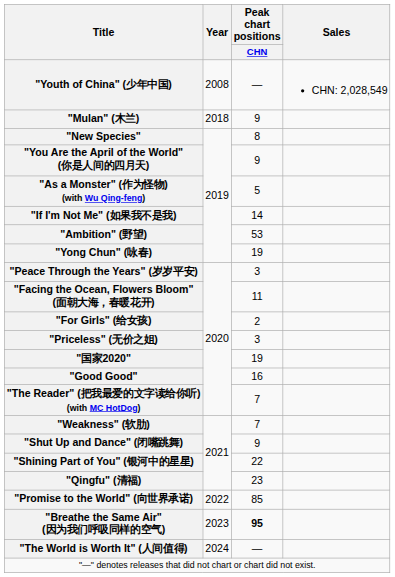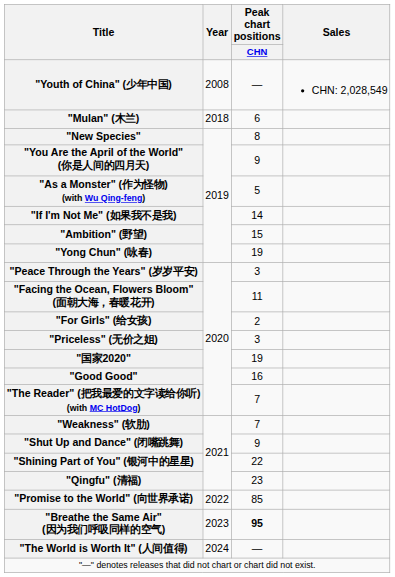 <table class="wikitable plainrowheaders" style="text-align:center;">
 <tr>
 <th rowspan="2" scope="col">Title</th>
 <th rowspan="2" scope="col">Year</th>
 <th>Peak chart positions</th>
 <th rowspan="2">Sales</th>
 </tr>
 <tr>
 <th scope="col" style="width:3em;font-size:90%;"><a href='#'>CHN</a><br></th>
 </tr>
 <tr>
 <th scope="row">"Youth of China" (少年中国)</th>
 <td>2008</td>
 <td>—</td>
 <td><br><ul><li>CHN: 2,028,549</li></ul></td>
 </tr>
 <tr>
 <th scope="row">"Mulan" (木兰)</th>
 <td>2018</td>
-<td>9</td>
+<td>6</td>
 <td></td>
 </tr>
 <tr>
 <th scope="row">"New Species"</th>
 <td rowspan="6">2019</td>
 <td>8</td>
 <td></td>
 </tr>
 <tr>
 <th scope="row">"You Are the April of the World"<br>(你是人间的四月天)</th>
 <td>9</td>
 <td></td>
 </tr>
 <tr>
 <th scope="row">"As a Monster" (作为怪物)<br><small>(with <a href='#'>Wu Qing-feng</a>)</small></th>
 <td>5</td>
 <td></td>
 </tr>
 <tr>
 <th scope="row">"If I'm Not Me" (如果我不是我)</th>
 <td>14</td>
 <td></td>
 </tr>
 <tr>
 <th scope="row">"Ambition" (野望)</th>
-<td>53</td>
+<td>15</td>
 <td></td>
 </tr>
 <tr>
 <th scope="row">"Yong Chun" (咏春)</th>
 <td>19</td>
 <td></td>
 </tr>
 <tr>
 <th scope="row">"Peace Through the Years" (岁岁平安)</th>
 <td rowspan="7">2020</td>
 <td>3</td>
 <td></td>
 </tr>
 <tr>
 <th scope="row">"Facing the Ocean, Flowers Bloom"<br>(面朝大海，春暖花开)</th>
 <td>11</td>
 <td></td>
 </tr>
 <tr>
 <th scope="row">"For Girls" (给女孩)</th>
 <td>2</td>
 <td></td>
 </tr>
 <tr>
 <th scope="row">"Priceless" (无价之姐)</th>
 <td>3</td>
 <td></td>
 </tr>
 <tr>
 <th scope="row">"国家2020"</th>
 <td>19</td>
 <td></td>
 </tr>
 <tr>
 <th scope="row">"Good Good"</th>
 <td>16</td>
 <td></td>
 </tr>
 <tr>
 <th scope="row">"The Reader" (把我最爱的文字读给你听)<br><small>(with <a href='#'>MC HotDog</a>)</small></th>
 <td>7</td>
 <td></td>
 </tr>
 <tr>
 <th scope="row">"Weakness" (软肋)</th>
 <td rowspan="4">2021</td>
 <td>7</td>
 <td></td>
 </tr>
 <tr>
 <th scope="row">"Shut Up and Dance" (闭嘴跳舞)</th>
 <td>9</td>
 <td></td>
 </tr>
 <tr>
 <th scope="row">"Shining Part of You" (银河中的星星)</th>
 <td>22</td>
 <td></td>
 </tr>
 <tr>
 <th scope="row">"Qingfu" (清福)</th>
 <td>23</td>
 <td></td>
 </tr>
 <tr>
 <th scope="row">"Promise to the World" (向世界承诺)</th>
 <td>2022</td>
 <td>85</td>
 <td></td>
 </tr>
 <tr>
 <th scope="row">"Breathe the Same Air"<br>(因为我们呼吸同样的空气)</th>
 <td>2023</td>
 <td><strong>95</strong></td>
 <td></td>
 </tr>
 <tr>
 <th scope="row">"The World is Worth It" (人间值得)</th>
 <td>2024</td>
 <td>—</td>
 <td></td>
 </tr>
 <tr>
 <td colspan="4" style="font-size:10pt;">"—" denotes releases that did not chart or chart did not exist.</td>
 </tr>
 </table>
